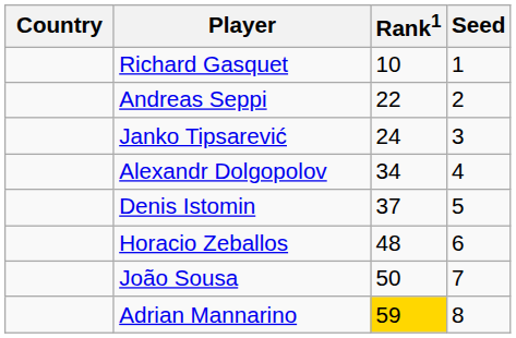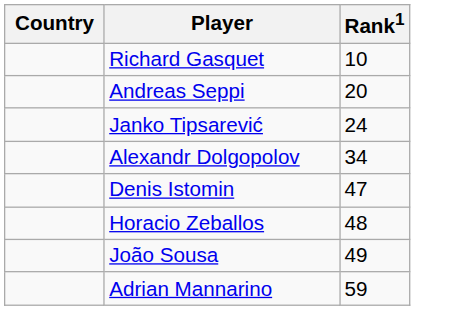 <table class="sortable wikitable">
 <tr>
 <th width="70">Country</th>
 <th width="175">Player</th>
 <th>Rank<sup>1</sup></th>
-<th>Seed</th>
 </tr>
 <tr>
 <td></td>
 <td><a href='#'>Richard Gasquet</a></td>
 <td>10</td>
-<td>1</td>
 </tr>
 <tr>
 <td></td>
 <td><a href='#'>Andreas Seppi</a></td>
-<td>22</td>
-<td>2</td>
+<td>20</td>
 </tr>
 <tr>
 <td></td>
 <td><a href='#'>Janko Tipsarević</a></td>
 <td>24</td>
-<td>3</td>
 </tr>
 <tr>
 <td></td>
 <td><a href='#'>Alexandr Dolgopolov</a></td>
 <td>34</td>
-<td>4</td>
 </tr>
 <tr>
 <td></td>
 <td><a href='#'>Denis Istomin</a></td>
-<td>37</td>
-<td>5</td>
+<td>47</td>
 </tr>
 <tr>
 <td></td>
 <td><a href='#'>Horacio Zeballos</a></td>
 <td>48</td>
-<td>6</td>
 </tr>
 <tr>
 <td></td>
 <td><a href='#'>João Sousa</a></td>
-<td>50</td>
-<td>7</td>
+<td>49</td>
 </tr>
 <tr>
 <td></td>
 <td><a href='#'>Adrian Mannarino</a></td>
-<td style="background: gold;">59</td>
-<td>8</td>
+<td>59</td>
 </tr>
 </table>
